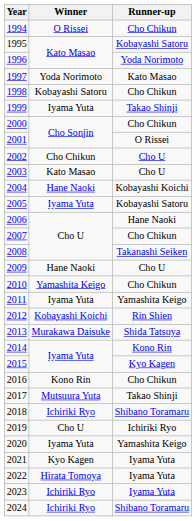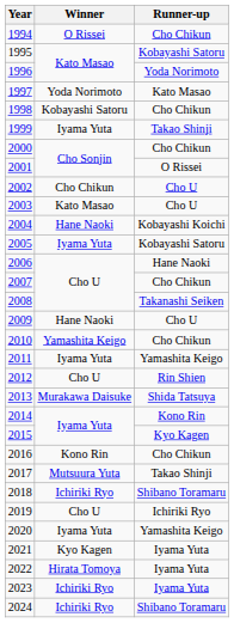 <table class="wikitable" style="text-align: center;">
 <tr>
 <th>Year</th>
 <th>Winner</th>
 <th>Runner-up</th>
 </tr>
 <tr>
 <td><a href='#'>1994</a></td>
 <td><a href='#'>O Rissei</a></td>
 <td><a href='#'>Cho Chikun</a></td>
 </tr>
 <tr>
 <td>1995</td>
 <td rowspan="2"><a href='#'>Kato Masao</a></td>
 <td><a href='#'>Kobayashi Satoru</a></td>
 </tr>
 <tr>
 <td><a href='#'>1996</a></td>
 <td><a href='#'>Yoda Norimoto</a></td>
 </tr>
 <tr>
 <td><a href='#'>1997</a></td>
 <td>Yoda Norimoto</td>
 <td>Kato Masao</td>
 </tr>
 <tr>
 <td><a href='#'>1998</a></td>
 <td>Kobayashi Satoru</td>
 <td>Cho Chikun</td>
 </tr>
 <tr>
 <td><a href='#'>1999</a></td>
 <td>Iyama Yuta</td>
 <td><a href='#'>Takao Shinji</a></td>
 </tr>
 <tr>
 <td><a href='#'>2000</a></td>
 <td rowspan="2"><a href='#'>Cho Sonjin</a></td>
 <td>Cho Chikun</td>
 </tr>
 <tr>
 <td><a href='#'>2001</a></td>
 <td>O Rissei</td>
 </tr>
 <tr>
 <td><a href='#'>2002</a></td>
 <td>Cho Chikun</td>
 <td><a href='#'>Cho U</a></td>
 </tr>
 <tr>
 <td><a href='#'>2003</a></td>
 <td>Kato Masao</td>
 <td>Cho U</td>
 </tr>
 <tr>
 <td><a href='#'>2004</a></td>
 <td><a href='#'>Hane Naoki</a></td>
 <td>Kobayashi Koichi</td>
 </tr>
 <tr>
 <td><a href='#'>2005</a></td>
 <td><a href='#'>Iyama Yuta</a></td>
 <td>Kobayashi Satoru</td>
 </tr>
 <tr>
 <td><a href='#'>2006</a></td>
 <td rowspan="3">Cho U</td>
 <td>Hane Naoki</td>
 </tr>
 <tr>
 <td><a href='#'>2007</a></td>
 <td>Cho Chikun</td>
 </tr>
 <tr>
 <td><a href='#'>2008</a></td>
 <td><a href='#'>Takanashi Seiken</a></td>
 </tr>
 <tr>
 <td><a href='#'>2009</a></td>
 <td>Hane Naoki</td>
 <td>Cho U</td>
 </tr>
 <tr>
 <td><a href='#'>2010</a></td>
 <td><a href='#'>Yamashita Keigo</a></td>
 <td>Cho Chikun</td>
 </tr>
 <tr>
 <td><a href='#'>2011</a></td>
 <td>Iyama Yuta</td>
 <td>Yamashita Keigo</td>
 </tr>
 <tr>
 <td><a href='#'>2012</a></td>
-<td><a href='#'>Kobayashi Koichi</a></td>
+<td>Cho U</td>
 <td><a href='#'>Rin Shien</a></td>
 </tr>
 <tr>
 <td><a href='#'>2013</a></td>
 <td><a href='#'>Murakawa Daisuke</a></td>
 <td><a href='#'>Shida Tatsuya</a></td>
 </tr>
 <tr>
 <td><a href='#'>2014</a></td>
 <td rowspan="2"><a href='#'>Iyama Yuta</a></td>
 <td><a href='#'>Kono Rin</a></td>
 </tr>
 <tr>
 <td><a href='#'>2015</a></td>
 <td><a href='#'>Kyo Kagen</a></td>
 </tr>
 <tr>
 <td>2016</td>
 <td>Kono Rin</td>
 <td>Cho Chikun</td>
 </tr>
 <tr>
 <td>2017</td>
 <td><a href='#'>Mutsuura Yuta</a></td>
 <td>Takao Shinji</td>
 </tr>
 <tr>
 <td>2018</td>
 <td><a href='#'>Ichiriki Ryo</a></td>
 <td><a href='#'>Shibano Toramaru</a></td>
 </tr>
 <tr>
 <td>2019</td>
 <td>Cho U</td>
 <td>Ichiriki Ryo</td>
 </tr>
 <tr>
 <td>2020</td>
 <td>Iyama Yuta</td>
 <td>Yamashita Keigo</td>
 </tr>
 <tr>
 <td>2021</td>
 <td>Kyo Kagen</td>
 <td>Iyama Yuta</td>
 </tr>
 <tr>
 <td>2022</td>
 <td><a href='#'>Hirata Tomoya</a></td>
 <td>Iyama Yuta</td>
 </tr>
 <tr>
 <td>2023</td>
 <td><a href='#'>Ichiriki Ryo</a></td>
 <td><a href='#'>Iyama Yuta</a></td>
 </tr>
 <tr>
 <td>2024</td>
 <td><a href='#'>Ichiriki Ryo</a></td>
 <td><a href='#'>Shibano Toramaru</a></td>
 </tr>
 </table>
